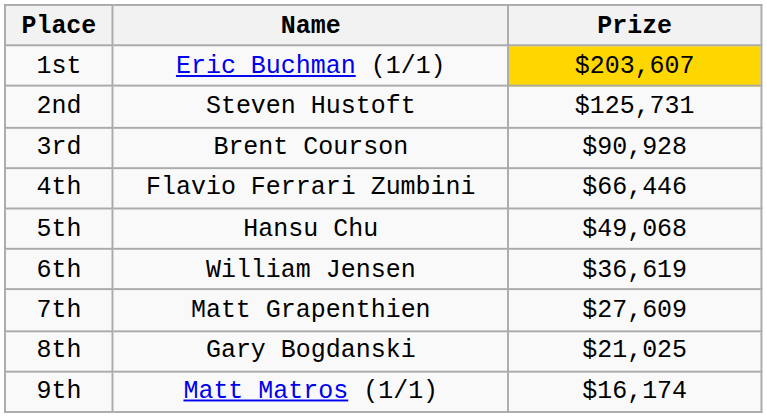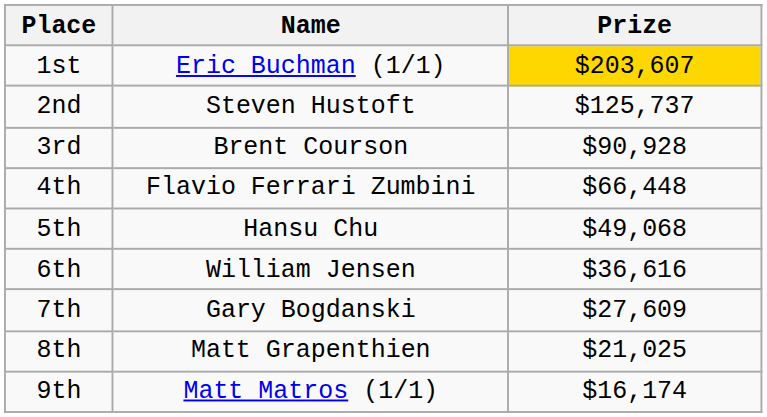 <table class="wikitable">
 <tr>
 <th width="50">Place</th>
 <th width="200">Name</th>
 <th width="125">Prize</th>
 </tr>
 <tr>
 <td align = "center">1st</td>
 <td align = "center"><a href='#'>Eric Buchman</a> (1/1)</td>
 <td align = "center" style="background: gold;">$203,607</td>
 </tr>
 <tr>
 <td align = "center">2nd</td>
 <td align = "center">Steven Hustoft</td>
-<td align = "center">$125,731</td>
+<td align = "center">$125,737</td>
 </tr>
 <tr>
 <td align = "center">3rd</td>
 <td align = "center">Brent Courson</td>
 <td align = "center">$90,928</td>
 </tr>
 <tr>
 <td align = "center">4th</td>
 <td align = "center">Flavio Ferrari Zumbini</td>
-<td align = "center">$66,446</td>
+<td align = "center">$66,448</td>
 </tr>
 <tr>
 <td align = "center">5th</td>
 <td align = "center">Hansu Chu</td>
 <td align = "center">$49,068</td>
 </tr>
 <tr>
 <td align = "center">6th</td>
 <td align = "center">William Jensen</td>
-<td align = "center">$36,619</td>
+<td align = "center">$36,616</td>
 </tr>
 <tr>
 <td align = "center">7th</td>
-<td align = "center">Matt Grapenthien</td>
+<td align = "center">Gary Bogdanski</td>
 <td align = "center">$27,609</td>
 </tr>
 <tr>
 <td align = "center">8th</td>
-<td align = "center">Gary Bogdanski</td>
+<td align = "center">Matt Grapenthien</td>
 <td align = "center">$21,025</td>
 </tr>
 <tr>
 <td align = "center">9th</td>
 <td align = "center"><a href='#'>Matt Matros</a> (1/1)</td>
 <td align = "center">$16,174</td>
 </tr>
 </table>
